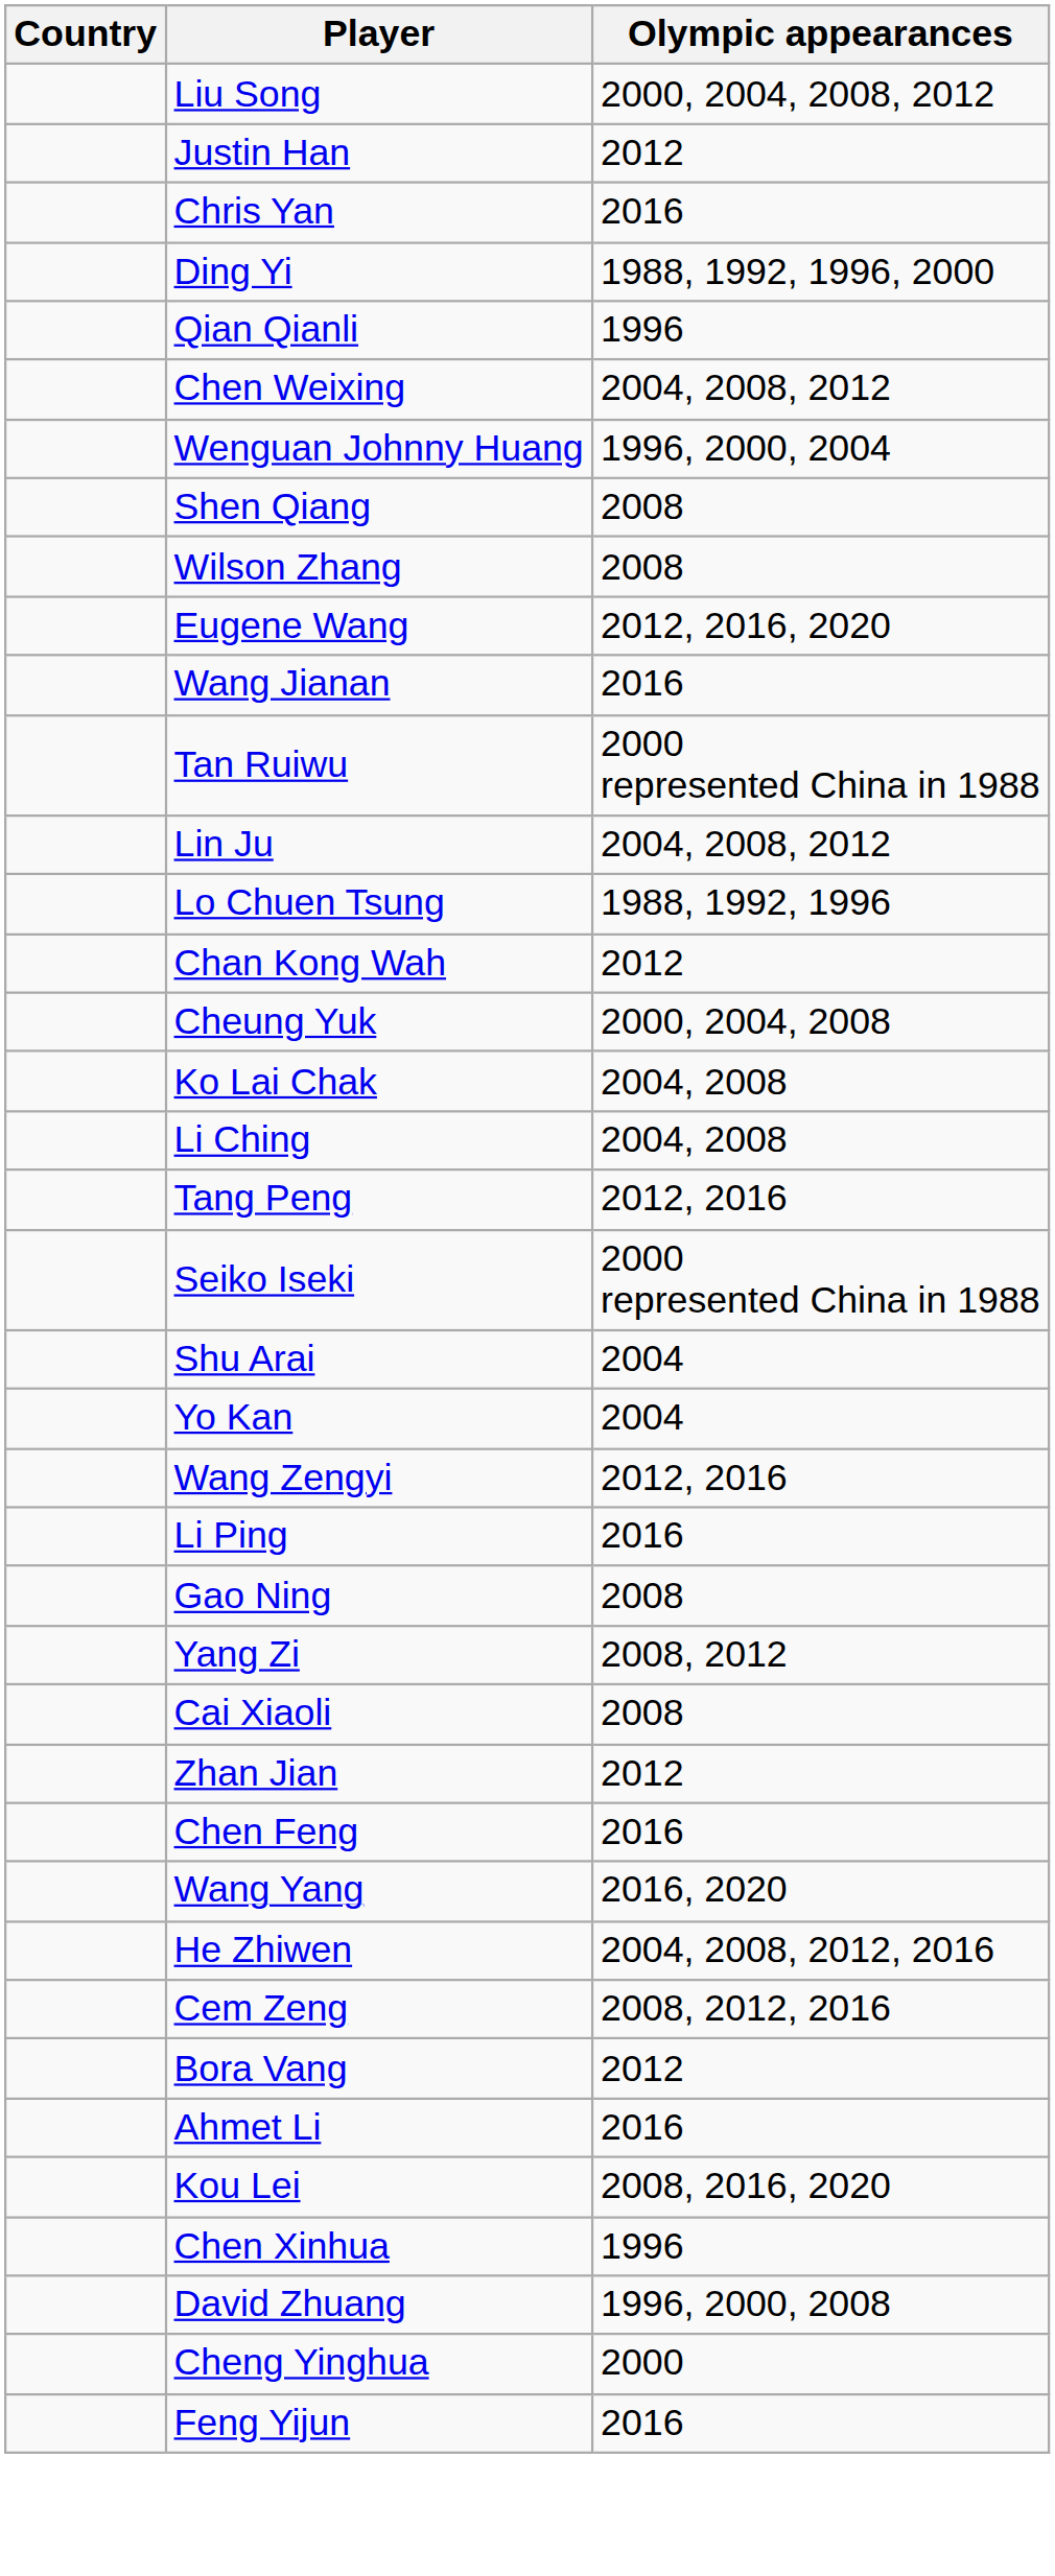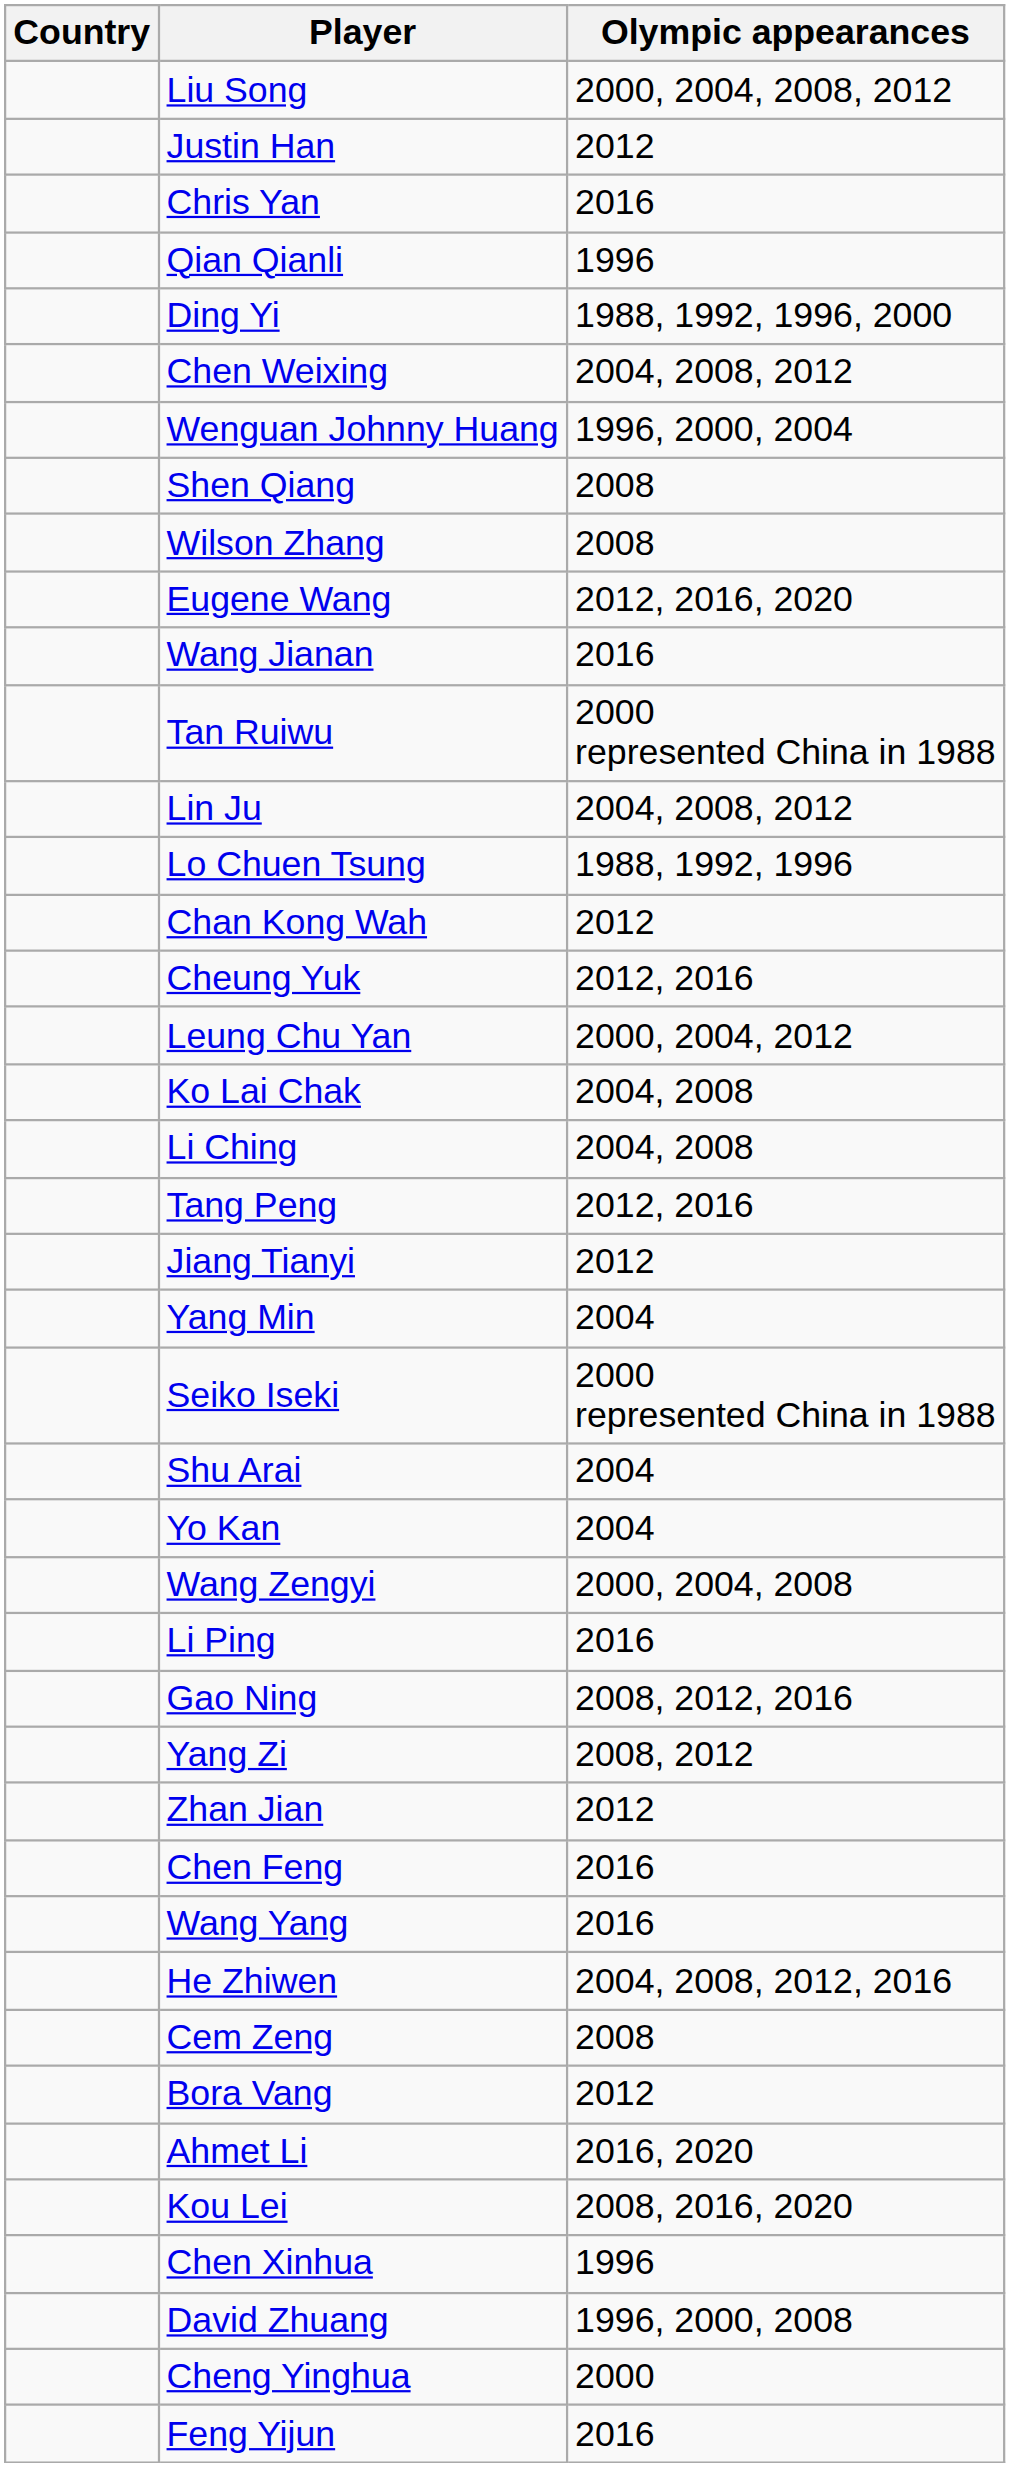 <table class="wikitable">
 <tr>
 <th>Country</th>
 <th>Player</th>
 <th>Olympic appearances</th>
 </tr>
 <tr>
 <td></td>
 <td><a href='#'>Liu Song</a></td>
 <td>2000, 2004, 2008, 2012</td>
 </tr>
 <tr>
 <td></td>
 <td><a href='#'>Justin Han</a></td>
 <td>2012</td>
 </tr>
 <tr>
 <td></td>
 <td><a href='#'>Chris Yan</a></td>
 <td>2016</td>
 </tr>
 <tr>
 <td></td>
-<td><a href='#'>Ding Yi</a></td>
-<td>1988, 1992, 1996, 2000</td>
+<td><a href='#'>Qian Qianli</a></td>
+<td>1996</td>
 </tr>
 <tr>
 <td></td>
-<td><a href='#'>Qian Qianli</a></td>
-<td>1996</td>
+<td><a href='#'>Ding Yi</a></td>
+<td>1988, 1992, 1996, 2000</td>
 </tr>
 <tr>
 <td></td>
 <td><a href='#'>Chen Weixing</a></td>
 <td>2004, 2008, 2012</td>
 </tr>
 <tr>
 <td></td>
 <td><a href='#'>Wenguan Johnny Huang</a></td>
 <td>1996, 2000, 2004</td>
 </tr>
 <tr>
 <td></td>
 <td><a href='#'>Shen Qiang</a></td>
 <td>2008</td>
 </tr>
 <tr>
 <td></td>
 <td><a href='#'>Wilson Zhang</a></td>
 <td>2008</td>
 </tr>
 <tr>
 <td></td>
 <td><a href='#'>Eugene Wang</a></td>
 <td>2012, 2016, 2020</td>
 </tr>
 <tr>
 <td></td>
 <td><a href='#'>Wang Jianan</a></td>
 <td>2016</td>
 </tr>
 <tr>
 <td></td>
 <td><a href='#'>Tan Ruiwu</a></td>
 <td>2000<br>represented China in 1988</td>
 </tr>
 <tr>
 <td></td>
 <td><a href='#'>Lin Ju</a></td>
 <td>2004, 2008, 2012</td>
 </tr>
 <tr>
 <td></td>
 <td><a href='#'>Lo Chuen Tsung</a></td>
 <td>1988, 1992, 1996</td>
 </tr>
 <tr>
 <td></td>
 <td><a href='#'>Chan Kong Wah</a></td>
 <td>2012</td>
 </tr>
 <tr>
 <td></td>
 <td><a href='#'>Cheung Yuk</a></td>
-<td>2000, 2004, 2008</td>
+<td>2012, 2016</td>
+</tr>
+<tr>
+<td></td>
+<td><a href='#'>Leung Chu Yan</a></td>
+<td>2000, 2004, 2012</td>
 </tr>
 <tr>
 <td></td>
 <td><a href='#'>Ko Lai Chak</a></td>
 <td>2004, 2008</td>
 </tr>
 <tr>
 <td></td>
 <td><a href='#'>Li Ching</a></td>
 <td>2004, 2008</td>
 </tr>
 <tr>
 <td></td>
 <td><a href='#'>Tang Peng</a></td>
 <td>2012, 2016</td>
+</tr>
+<tr>
+<td></td>
+<td><a href='#'>Jiang Tianyi</a></td>
+<td>2012</td>
+</tr>
+<tr>
+<td></td>
+<td><a href='#'>Yang Min</a></td>
+<td>2004</td>
 </tr>
 <tr>
 <td></td>
 <td><a href='#'>Seiko Iseki</a></td>
 <td>2000<br>represented China in 1988</td>
 </tr>
 <tr>
 <td></td>
 <td><a href='#'>Shu Arai</a></td>
 <td>2004</td>
 </tr>
 <tr>
 <td></td>
 <td><a href='#'>Yo Kan</a></td>
 <td>2004</td>
 </tr>
 <tr>
 <td></td>
 <td><a href='#'>Wang Zengyi</a></td>
-<td>2012, 2016</td>
+<td>2000, 2004, 2008</td>
 </tr>
 <tr>
 <td></td>
 <td><a href='#'>Li Ping</a></td>
 <td>2016</td>
 </tr>
 <tr>
 <td></td>
 <td><a href='#'>Gao Ning</a></td>
-<td>2008</td>
+<td>2008, 2012, 2016</td>
 </tr>
 <tr>
 <td></td>
 <td><a href='#'>Yang Zi</a></td>
 <td>2008, 2012</td>
-</tr>
-<tr>
-<td></td>
-<td><a href='#'>Cai Xiaoli</a></td>
-<td>2008</td>
 </tr>
 <tr>
 <td></td>
 <td><a href='#'>Zhan Jian</a></td>
 <td>2012</td>
 </tr>
 <tr>
 <td></td>
 <td><a href='#'>Chen Feng</a></td>
 <td>2016</td>
 </tr>
 <tr>
 <td></td>
 <td><a href='#'>Wang Yang</a></td>
-<td>2016, 2020</td>
+<td>2016</td>
 </tr>
 <tr>
 <td></td>
 <td><a href='#'>He Zhiwen</a></td>
 <td>2004, 2008, 2012, 2016</td>
 </tr>
 <tr>
 <td></td>
 <td><a href='#'>Cem Zeng</a></td>
-<td>2008, 2012, 2016</td>
+<td>2008</td>
 </tr>
 <tr>
 <td></td>
 <td><a href='#'>Bora Vang</a></td>
 <td>2012</td>
 </tr>
 <tr>
 <td></td>
 <td><a href='#'>Ahmet Li</a></td>
-<td>2016</td>
+<td>2016, 2020</td>
 </tr>
 <tr>
 <td></td>
 <td><a href='#'>Kou Lei</a></td>
 <td>2008, 2016, 2020</td>
 </tr>
 <tr>
 <td></td>
 <td><a href='#'>Chen Xinhua</a></td>
 <td>1996</td>
 </tr>
 <tr>
 <td></td>
 <td><a href='#'>David Zhuang</a></td>
 <td>1996, 2000, 2008</td>
 </tr>
 <tr>
 <td></td>
 <td><a href='#'>Cheng Yinghua</a></td>
 <td>2000</td>
 </tr>
 <tr>
 <td></td>
 <td><a href='#'>Feng Yijun</a></td>
 <td>2016</td>
 </tr>
 </table>
